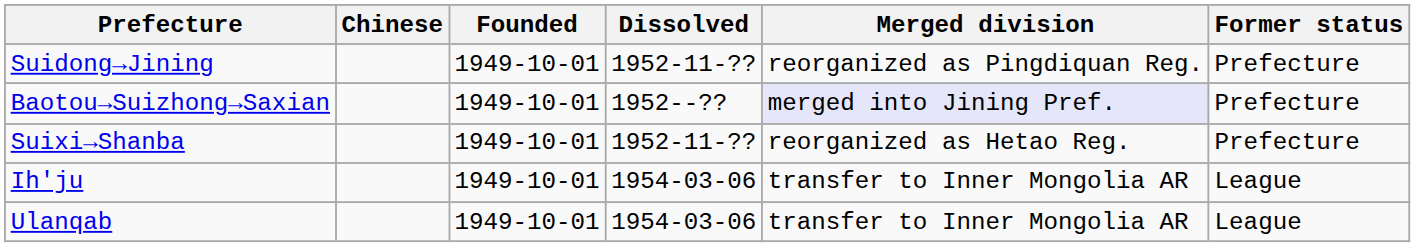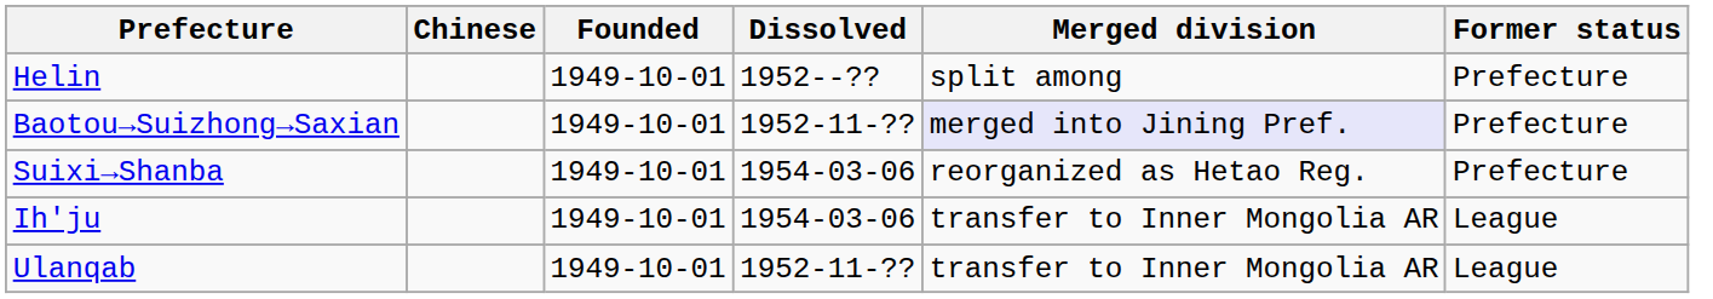 <table class="wikitable sortable">
 <tr>
 <th>Prefecture</th>
 <th>Chinese</th>
 <th>Founded</th>
 <th>Dissolved</th>
 <th>Merged division</th>
 <th>Former status</th>
 </tr>
 <tr>
-<td><a href='#'>Suidong→Jining</a></td>
+<td><a href='#'>Helin</a></td>
 <td><span></span></td>
 <td>1949-10-01</td>
-<td>1952-11-??</td>
-<td>reorganized as Pingdiquan Reg.</td>
+<td>1952--??</td>
+<td>split among</td>
 <td>Prefecture</td>
 </tr>
 <tr>
 <td><a href='#'>Baotou→Suizhong→Saxian</a></td>
 <td><span></span></td>
 <td>1949-10-01</td>
-<td>1952--??</td>
+<td>1952-11-??</td>
 <td style="background: lavender;">merged into Jining Pref.</td>
 <td>Prefecture</td>
 </tr>
 <tr>
 <td><a href='#'>Suixi→Shanba</a></td>
 <td><span></span></td>
 <td>1949-10-01</td>
-<td>1952-11-??</td>
+<td>1954-03-06</td>
 <td>reorganized as Hetao Reg.</td>
 <td>Prefecture</td>
 </tr>
 <tr>
 <td><a href='#'>Ih'ju</a></td>
 <td><span></span></td>
 <td>1949-10-01</td>
 <td>1954-03-06</td>
 <td>transfer to Inner Mongolia AR</td>
 <td>League</td>
 </tr>
 <tr>
 <td><a href='#'>Ulanqab</a></td>
 <td><span></span></td>
 <td>1949-10-01</td>
-<td>1954-03-06</td>
+<td>1952-11-??</td>
 <td>transfer to Inner Mongolia AR</td>
 <td>League</td>
 </tr>
 </table>
